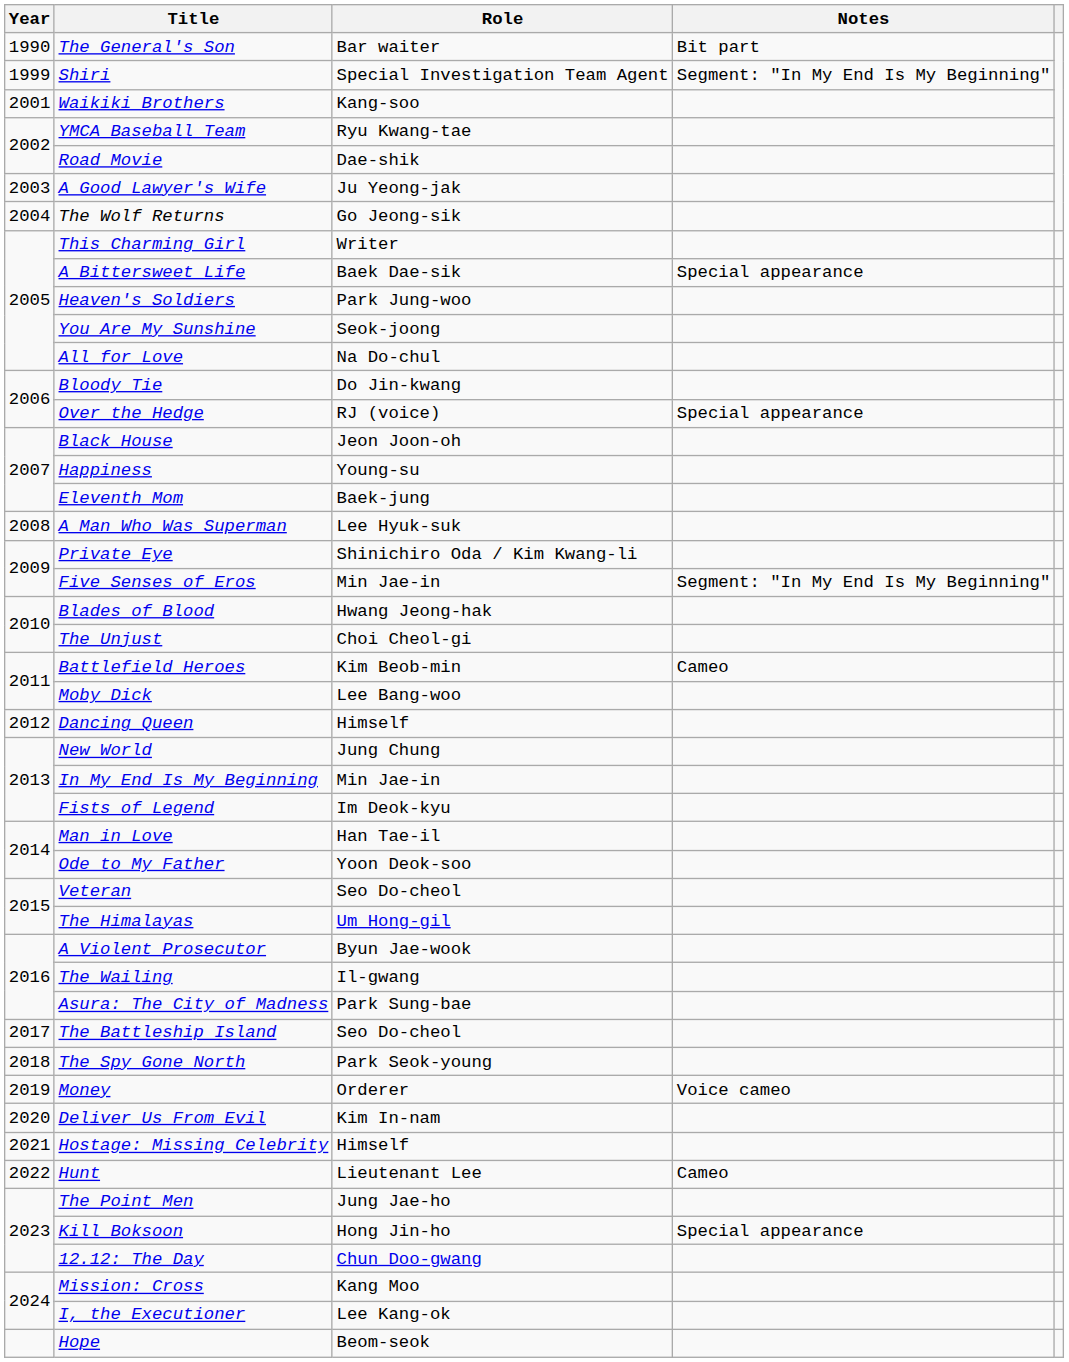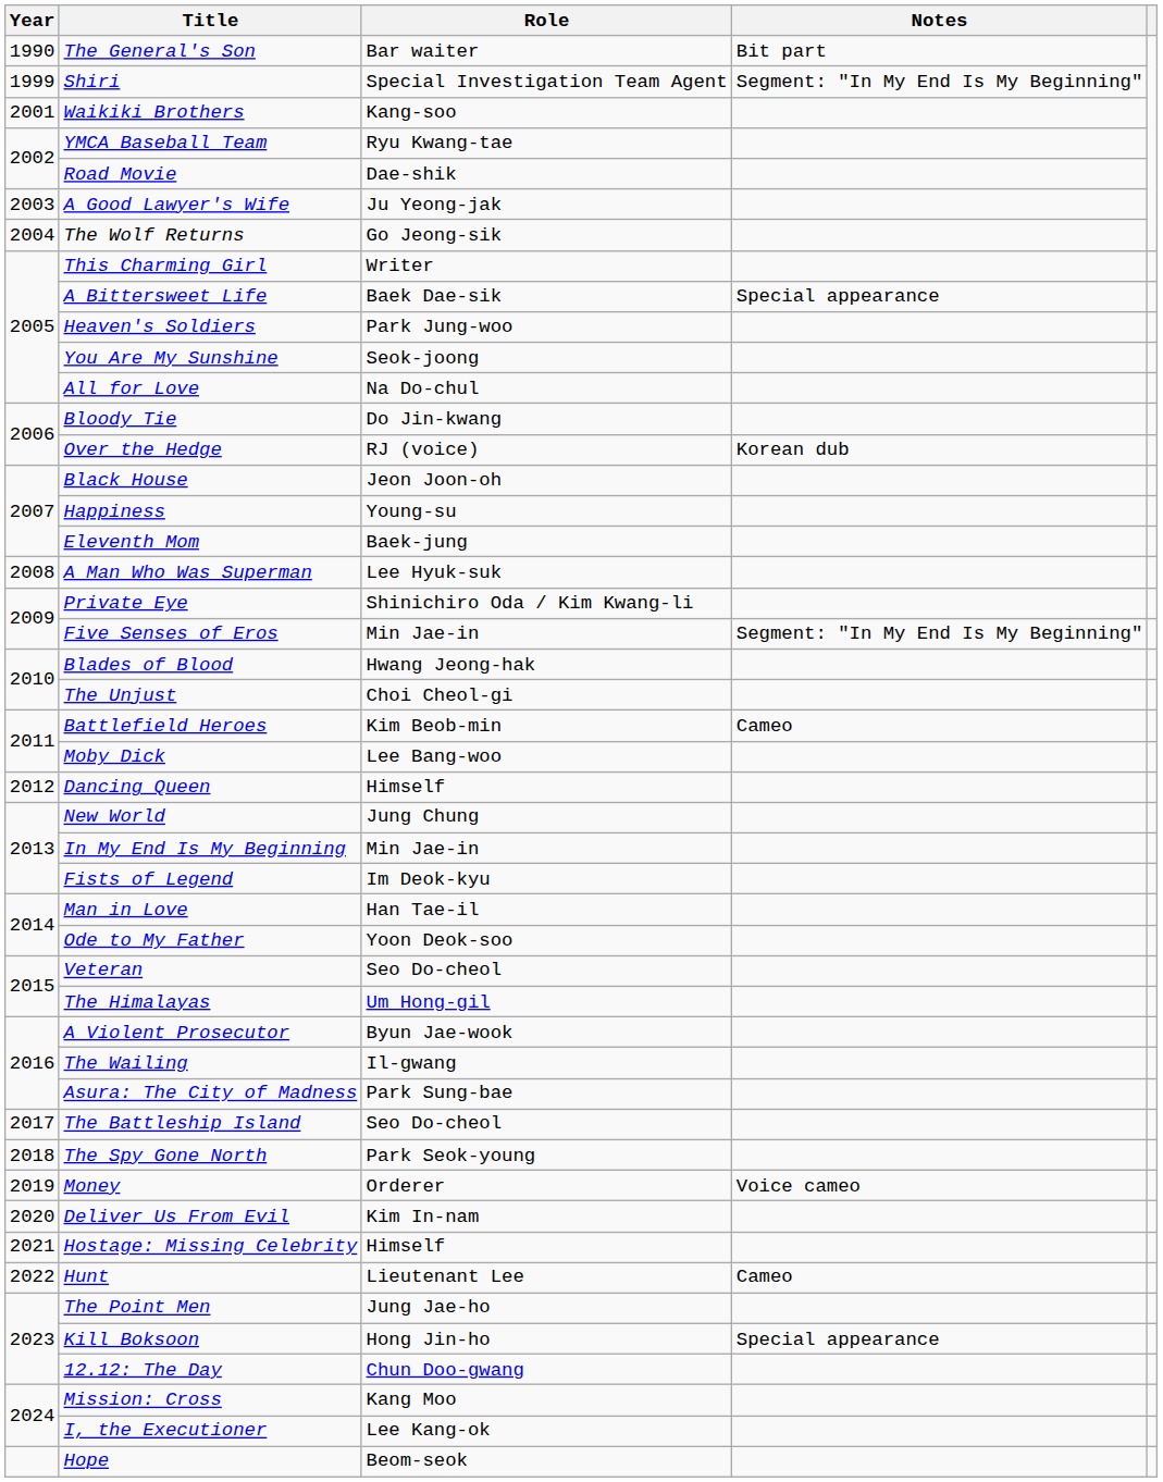 <table class="wikitable sortable">
 <tr>
 <th>Year</th>
 <th>Title</th>
 <th>Role</th>
 <th class="unsortable">Notes</th>
 <th class="unsortable"></th>
 </tr>
 <tr>
 <td>1990</td>
 <td><em><a href='#'>The General's Son</a></em></td>
 <td>Bar waiter</td>
 <td>Bit part</td>
 <td style="text-align:center" rowspan="7"></td>
 </tr>
 <tr>
 <td>1999</td>
 <td><em><a href='#'>Shiri</a></em></td>
 <td>Special Investigation Team Agent</td>
 <td>Segment: "In My End Is My Beginning"</td>
 </tr>
 <tr>
 <td>2001</td>
 <td><em><a href='#'>Waikiki Brothers</a></em></td>
 <td>Kang-soo</td>
 <td></td>
 </tr>
 <tr>
 <td rowspan=2>2002</td>
 <td><em><a href='#'>YMCA Baseball Team</a></em></td>
 <td>Ryu Kwang-tae</td>
 <td></td>
 </tr>
 <tr>
 <td><em><a href='#'>Road Movie</a></em></td>
 <td>Dae-shik</td>
 <td></td>
 </tr>
 <tr>
 <td>2003</td>
 <td><em><a href='#'>A Good Lawyer's Wife</a></em></td>
 <td>Ju Yeong-jak</td>
 <td></td>
 </tr>
 <tr>
 <td>2004</td>
 <td><em>The Wolf Returns</em></td>
 <td>Go Jeong-sik</td>
 <td></td>
 </tr>
 <tr>
 <td rowspan=5>2005</td>
 <td><em><a href='#'>This Charming Girl</a></em></td>
 <td>Writer</td>
 <td></td>
 <td></td>
 </tr>
 <tr>
 <td><em><a href='#'>A Bittersweet Life</a></em></td>
 <td>Baek Dae-sik</td>
 <td>Special appearance</td>
 <td></td>
 </tr>
 <tr>
 <td><em><a href='#'>Heaven's Soldiers</a></em></td>
 <td>Park Jung-woo</td>
 <td></td>
 <td></td>
 </tr>
 <tr>
 <td><em><a href='#'>You Are My Sunshine</a></em></td>
 <td>Seok-joong</td>
 <td></td>
 <td></td>
 </tr>
 <tr>
 <td><em><a href='#'>All for Love</a></em></td>
 <td>Na Do-chul</td>
 <td></td>
 <td></td>
 </tr>
 <tr>
 <td rowspan=2>2006</td>
 <td><em><a href='#'>Bloody Tie</a></em></td>
 <td>Do Jin-kwang</td>
 <td></td>
 <td></td>
 </tr>
 <tr>
 <td><em><a href='#'>Over the Hedge</a></em></td>
 <td>RJ (voice)</td>
-<td>Special appearance</td>
+<td>Korean dub</td>
 <td></td>
 </tr>
 <tr>
 <td rowspan=3>2007</td>
 <td><em><a href='#'>Black House</a></em></td>
 <td>Jeon Joon-oh</td>
 <td></td>
 <td></td>
 </tr>
 <tr>
 <td><em><a href='#'>Happiness</a></em></td>
 <td>Young-su</td>
 <td></td>
 <td></td>
 </tr>
 <tr>
 <td><em><a href='#'>Eleventh Mom</a></em></td>
 <td>Baek-jung</td>
 <td></td>
 <td></td>
 </tr>
 <tr>
 <td>2008</td>
 <td><em><a href='#'>A Man Who Was Superman</a></em></td>
 <td>Lee Hyuk-suk</td>
 <td></td>
 <td></td>
 </tr>
 <tr>
 <td rowspan=2>2009</td>
 <td><em><a href='#'>Private Eye</a></em></td>
 <td>Shinichiro Oda / Kim Kwang-li</td>
 <td></td>
 <td></td>
 </tr>
 <tr>
 <td><em><a href='#'>Five Senses of Eros</a></em></td>
 <td>Min Jae-in</td>
 <td>Segment: "In My End Is My Beginning"</td>
 <td></td>
 </tr>
 <tr>
 <td rowspan=2>2010</td>
 <td><em><a href='#'>Blades of Blood</a></em></td>
 <td>Hwang Jeong-hak</td>
 <td></td>
 <td></td>
 </tr>
 <tr>
 <td><em><a href='#'>The Unjust</a></em></td>
 <td>Choi Cheol-gi</td>
 <td></td>
 <td></td>
 </tr>
 <tr>
 <td rowspan=2>2011</td>
 <td><em><a href='#'>Battlefield Heroes</a></em></td>
 <td>Kim Beob-min</td>
 <td>Cameo</td>
 <td></td>
 </tr>
 <tr>
 <td><em><a href='#'>Moby Dick</a></em></td>
 <td>Lee Bang-woo</td>
 <td></td>
 <td></td>
 </tr>
 <tr>
 <td>2012</td>
 <td><em><a href='#'>Dancing Queen</a></em></td>
 <td>Himself</td>
 <td></td>
 <td></td>
 </tr>
 <tr>
 <td rowspan=3>2013</td>
 <td><em><a href='#'>New World</a></em></td>
 <td>Jung Chung</td>
 <td></td>
 <td></td>
 </tr>
 <tr>
 <td><em><a href='#'>In My End Is My Beginning</a></em></td>
 <td>Min Jae-in</td>
 <td></td>
 <td></td>
 </tr>
 <tr>
 <td><em><a href='#'>Fists of Legend</a></em></td>
 <td>Im Deok-kyu</td>
 <td></td>
 <td></td>
 </tr>
 <tr>
 <td rowspan=2>2014</td>
 <td><em><a href='#'>Man in Love</a></em></td>
 <td>Han Tae-il</td>
 <td></td>
 <td></td>
 </tr>
 <tr>
 <td><em><a href='#'>Ode to My Father</a></em></td>
 <td>Yoon Deok-soo</td>
 <td></td>
 <td></td>
 </tr>
 <tr>
 <td rowspan=2>2015</td>
 <td><em><a href='#'>Veteran</a></em></td>
 <td>Seo Do-cheol</td>
 <td></td>
 <td></td>
 </tr>
 <tr>
 <td><em><a href='#'>The Himalayas</a></em></td>
 <td><a href='#'>Um Hong-gil</a></td>
 <td></td>
 <td></td>
 </tr>
 <tr>
 <td rowspan=3>2016</td>
 <td><em><a href='#'>A Violent Prosecutor</a></em></td>
 <td>Byun Jae-wook</td>
 <td></td>
 <td></td>
 </tr>
 <tr>
 <td><em><a href='#'>The Wailing</a></em></td>
 <td>Il-gwang</td>
 <td></td>
 <td></td>
 </tr>
 <tr>
 <td><em><a href='#'>Asura: The City of Madness</a></em></td>
 <td>Park Sung-bae</td>
 <td></td>
 <td></td>
 </tr>
 <tr>
 <td>2017</td>
 <td><em><a href='#'>The Battleship Island</a></em></td>
 <td>Seo Do-cheol</td>
 <td></td>
 <td></td>
 </tr>
 <tr>
 <td>2018</td>
 <td><em><a href='#'>The Spy Gone North</a></em></td>
 <td>Park Seok-young</td>
 <td></td>
 <td></td>
 </tr>
 <tr>
 <td>2019</td>
 <td><em><a href='#'>Money</a></em></td>
 <td>Orderer</td>
 <td>Voice cameo</td>
 <td></td>
 </tr>
 <tr>
 <td>2020</td>
 <td><em><a href='#'>Deliver Us From Evil</a></em></td>
 <td>Kim In-nam</td>
 <td></td>
 <td style="text-align:center"></td>
 </tr>
 <tr>
 <td>2021</td>
 <td><em><a href='#'>Hostage: Missing Celebrity</a></em></td>
 <td>Himself</td>
 <td></td>
 <td style="text-align:center"></td>
 </tr>
 <tr>
 <td>2022</td>
 <td><em><a href='#'>Hunt</a></em></td>
 <td>Lieutenant Lee</td>
 <td>Cameo</td>
 <td style="text-align:center"></td>
 </tr>
 <tr>
 <td rowspan="3">2023</td>
 <td><em><a href='#'>The Point Men</a></em></td>
 <td>Jung Jae-ho</td>
 <td></td>
 <td style="text-align:center"></td>
 </tr>
 <tr>
 <td><em><a href='#'>Kill Boksoon</a></em></td>
 <td>Hong Jin-ho</td>
 <td>Special appearance</td>
 <td style="text-align:center"></td>
 </tr>
 <tr>
 <td><em><a href='#'>12.12: The Day</a></em></td>
 <td><a href='#'>Chun Doo-gwang</a></td>
 <td></td>
 <td style="text-align:center"></td>
 </tr>
 <tr>
 <td rowspan="2">2024</td>
 <td><em><a href='#'>Mission: Cross</a></em></td>
 <td>Kang Moo</td>
 <td></td>
 <td style="text-align:center"></td>
 </tr>
 <tr>
 <td><em><a href='#'>I, the Executioner</a></em></td>
 <td>Lee Kang-ok</td>
 <td></td>
 <td style="text-align:center"></td>
 </tr>
 <tr>
 <td></td>
 <td><em><a href='#'>Hope</a></em></td>
 <td>Beom-seok</td>
 <td></td>
 <td style="text-align:center"></td>
 </tr>
 </table>
